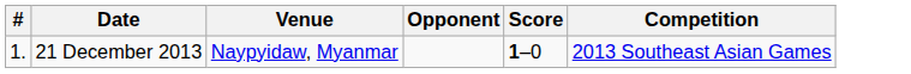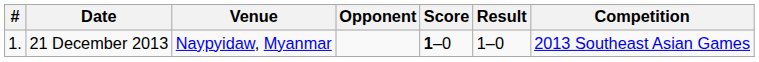 <table class="wikitable">
 <tr>
 <th>#</th>
 <th>Date</th>
 <th>Venue</th>
 <th>Opponent</th>
 <th>Score</th>
+<th>Result</th>
 <th>Competition</th>
 </tr>
 <tr>
 <td>1.</td>
 <td>21 December 2013</td>
 <td><a href='#'>Naypyidaw</a>, <a href='#'>Myanmar</a></td>
 <td></td>
 <td><strong>1</strong>–0</td>
+<td>1–0</td>
 <td><a href='#'>2013 Southeast Asian Games</a></td>
 </tr>
 </table>
